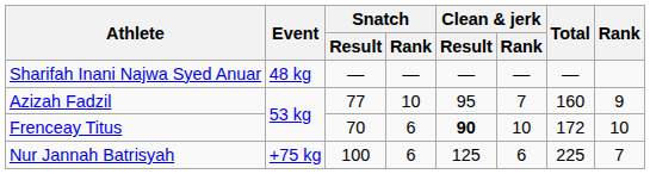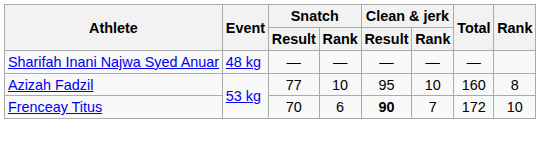 <table class="wikitable" style="font-size:90%">
 <tr>
 <th rowspan="2">Athlete</th>
 <th rowspan="2">Event</th>
 <th colspan="2">Snatch</th>
 <th colspan="2">Clean & jerk</th>
 <th rowspan="2">Total</th>
 <th rowspan="2">Rank</th>
 </tr>
 <tr>
 <th>Result</th>
 <th>Rank</th>
 <th>Result</th>
 <th>Rank</th>
 </tr>
 <tr align=center>
 <td align=left><a href='#'>Sharifah Inani Najwa Syed Anuar</a></td>
 <td align=left><a href='#'>48 kg</a></td>
 <td>—</td>
 <td>—</td>
 <td>—</td>
 <td>—</td>
 <td>—</td>
 <td></td>
 </tr>
 <tr align=center>
 <td align=left><a href='#'>Azizah Fadzil</a></td>
 <td align=left rowspan=2><a href='#'>53 kg</a></td>
 <td>77</td>
 <td>10</td>
 <td>95</td>
-<td>7</td>
+<td>10</td>
 <td>160</td>
-<td>9</td>
+<td>8</td>
 </tr>
 <tr align=center>
 <td align=left><a href='#'>Frenceay Titus</a></td>
 <td>70</td>
 <td>6</td>
 <td><strong>90</strong></td>
-<td>10</td>
+<td>7</td>
 <td>172</td>
 <td>10</td>
 </tr>
-<tr align=center>
-<td align=left><a href='#'>Nur Jannah Batrisyah</a></td>
-<td align=left><a href='#'>+75 kg</a></td>
-<td>100</td>
-<td>6</td>
-<td>125</td>
-<td>6</td>
-<td>225</td>
-<td>7</td>
-</tr>
 </table>
